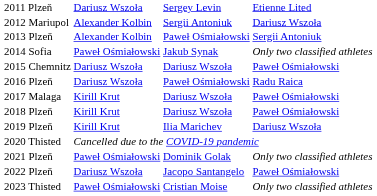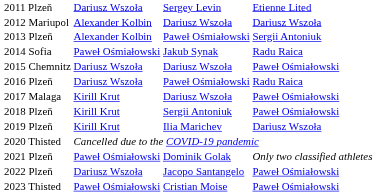 <table>
 <tr>
 <td>2011 Plzeň </td>
 <td> <a href='#'>Dariusz Wszoła</a></td>
 <td> <a href='#'>Sergey Levin</a></td>
 <td> <a href='#'>Etienne Lited</a></td>
 </tr>
 <tr>
 <td>2012 Mariupol</td>
 <td> <a href='#'>Alexander Kolbin</a></td>
-<td> <a href='#'>Sergii Antoniuk</a></td>
+<td> <a href='#'>Dariusz Wszoła</a></td>
 <td> <a href='#'>Dariusz Wszoła</a></td>
 </tr>
 <tr>
 <td>2013 Plzeň</td>
 <td> <a href='#'>Alexander Kolbin</a></td>
 <td> <a href='#'>Paweł Ośmiałowski</a></td>
 <td> <a href='#'>Sergii Antoniuk</a></td>
 </tr>
 <tr>
 <td>2014 Sofia</td>
 <td> <a href='#'>Paweł Ośmiałowski</a></td>
 <td> <a href='#'>Jakub Synak</a></td>
-<td><em>Only two classified athletes</em></td>
+<td> <a href='#'>Radu Raica</a></td>
 </tr>
 <tr>
 <td>2015 Chemnitz</td>
 <td> <a href='#'>Dariusz Wszoła</a></td>
 <td> <a href='#'>Dariusz Wszoła</a></td>
 <td> <a href='#'>Paweł Ośmiałowski</a></td>
 </tr>
 <tr>
 <td>2016 Plzeň</td>
 <td> <a href='#'>Dariusz Wszoła</a></td>
 <td> <a href='#'>Paweł Ośmiałowski</a></td>
 <td> <a href='#'>Radu Raica</a></td>
 </tr>
 <tr>
 <td>2017 Malaga</td>
 <td> <a href='#'>Kirill Krut</a></td>
 <td> <a href='#'>Dariusz Wszoła</a></td>
 <td> <a href='#'>Paweł Ośmiałowski</a></td>
 </tr>
 <tr>
 <td>2018 Plzeň</td>
 <td> <a href='#'>Kirill Krut</a></td>
-<td> <a href='#'>Dariusz Wszoła</a></td>
+<td> <a href='#'>Sergii Antoniuk</a></td>
 <td> <a href='#'>Paweł Ośmiałowski</a></td>
 </tr>
 <tr>
 <td>2019 Plzeň</td>
 <td> <a href='#'>Kirill Krut</a></td>
 <td> <a href='#'>Ilia Marichev</a></td>
 <td> <a href='#'>Dariusz Wszoła</a></td>
 </tr>
 <tr>
 <td>2020 Thisted</td>
 <td colspan=3><em>Cancelled due to the <a href='#'>COVID-19 pandemic</a></em></td>
 </tr>
 <tr>
 <td>2021 Plzeň</td>
 <td> <a href='#'>Paweł Ośmiałowski</a></td>
 <td> <a href='#'>Dominik Golak</a></td>
 <td><em>Only two classified athletes</em></td>
 </tr>
 <tr>
 <td>2022 Plzeň</td>
 <td> <a href='#'>Dariusz Wszoła</a></td>
 <td> <a href='#'>Jacopo Santangelo</a></td>
 <td> <a href='#'>Paweł Ośmiałowski</a></td>
 </tr>
 <tr>
 <td>2023 Thisted</td>
 <td> <a href='#'>Paweł Ośmiałowski</a></td>
 <td> <a href='#'>Cristian Moise</a></td>
-<td><em>Only two classified athletes</em></td>
+<td> <a href='#'>Paweł Ośmiałowski</a></td>
 </tr>
 </table>
